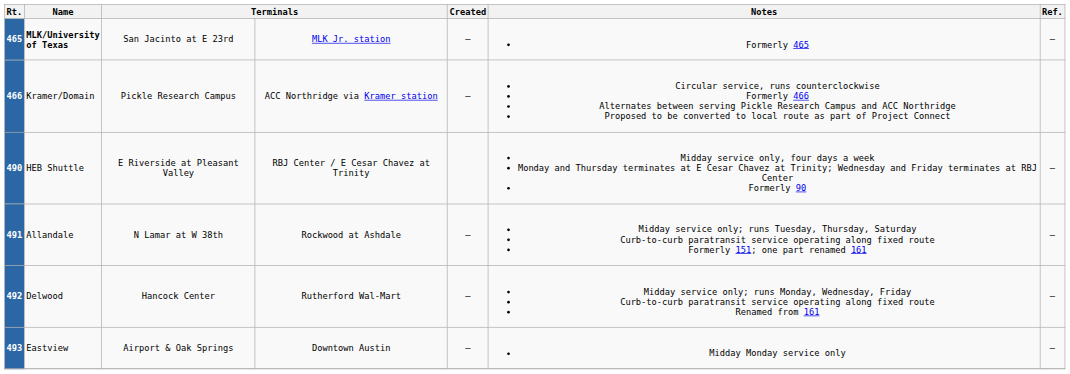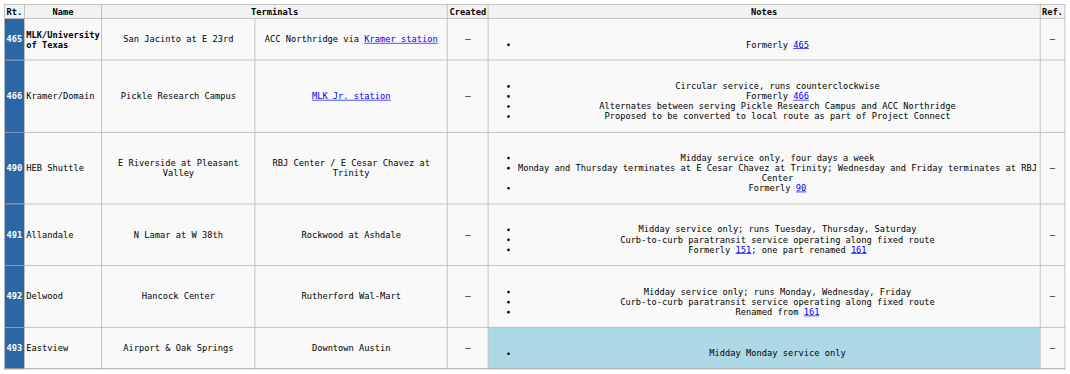 <table class="wikitable sortable" style="text-align: center; width:100%;">
 <tr>
 <th scope="col" style="width: 1.5em;">Rt.</th>
 <th scope="col" style="width: 8em;">Name</th>
 <th colspan=2 class="unsortable">Terminals</th>
 <th scope="col" style="width: 4em;">Created</th>
 <th class="unsortable">Notes</th>
 <th scope="col" style="width: 1em;" class="unsortable">Ref.</th>
 </tr>
 <tr>
 <th style="background: #2C67A5; color:#FFFFFF;">465</th>
 <td align="left"><strong>MLK/University of Texas</strong></td>
 <td>San Jacinto at E 23rd</td>
-<td><a href='#'>MLK Jr. station</a></td>
+<td>ACC Northridge via <a href='#'>Kramer station</a></td>
 <td>—</td>
 <td><br><ul><li>Formerly <a href='#'>465</a></li></ul></td>
 <td>—</td>
 </tr>
 <tr>
 <th style="background: #2C67A5; color:#FFFFFF;">466</th>
 <td align="left">Kramer/Domain</td>
 <td>Pickle Research Campus</td>
-<td>ACC Northridge via <a href='#'>Kramer station</a></td>
+<td><a href='#'>MLK Jr. station</a></td>
 <td>—</td>
 <td><br><ul><li>Circular service, runs counterclockwise</li><li>Formerly <a href='#'>466</a></li><li>Alternates between serving Pickle Research Campus and ACC Northridge</li><li>Proposed to be converted to local route as part of Project Connect</li></ul></td>
 <td></td>
 </tr>
 <tr>
 <th style="background: #2C67A5; color:#FFFFFF;">490</th>
 <td align="left">HEB Shuttle</td>
 <td>E Riverside at Pleasant Valley</td>
 <td>RBJ Center / E Cesar Chavez at Trinity</td>
 <td></td>
 <td><br><ul><li>Midday service only, four days a week</li><li>Monday and Thursday terminates at E Cesar Chavez at Trinity;  Wednesday and Friday terminates at RBJ Center</li><li>Formerly <a href='#'>90</a></li></ul></td>
 <td>—</td>
 </tr>
 <tr>
 <th style="background: #2C67A5; color:#FFFFFF;">491</th>
 <td align="left">Allandale</td>
 <td>N Lamar at W 38th</td>
 <td>Rockwood at Ashdale</td>
 <td>—</td>
 <td><br><ul><li>Midday service only; runs Tuesday, Thursday, Saturday</li><li>Curb-to-curb paratransit service operating along fixed route</li><li>Formerly <a href='#'>151</a>; one part renamed <a href='#'>161</a></li></ul></td>
 <td>—</td>
 </tr>
 <tr>
 <th style="background: #2C67A5; color:#FFFFFF;">492</th>
 <td align="left">Delwood</td>
 <td>Hancock Center</td>
 <td>Rutherford Wal-Mart</td>
 <td>—</td>
 <td><br><ul><li>Midday service only; runs Monday, Wednesday, Friday</li><li>Curb-to-curb paratransit service operating along fixed route</li><li>Renamed from <a href='#'>161</a></li></ul></td>
 <td>—</td>
 </tr>
 <tr>
 <th style="background: #2C67A5; color:#FFFFFF;">493</th>
 <td align="left">Eastview</td>
 <td>Airport & Oak Springs</td>
 <td>Downtown Austin</td>
 <td>—</td>
-<td><br><ul><li>Midday Monday service only</li></ul></td>
+<td style="background: lightblue;"><br><ul><li>Midday Monday service only</li></ul></td>
 <td>—</td>
 </tr>
 <tr>
 </tr>
 </table>
